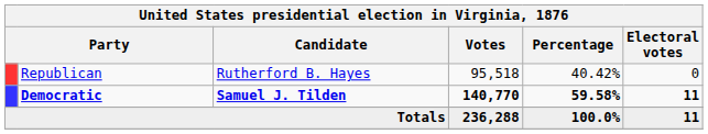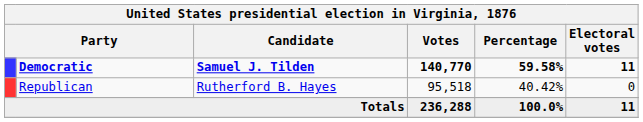 <table class="wikitable" style="font-size: 95%;">
 <tr>
 <th colspan="6">United States presidential election in Virginia, 1876</th>
 </tr>
 <tr>
 <th colspan="2" style="width: 15em">Party</th>
 <th style="width: 17em">Candidate</th>
 <th style="width: 5em">Votes</th>
 <th style="width: 7em">Percentage</th>
 <th style="width: 5em">Electoral votes</th>
 </tr>
 <tr>
+<th style="background-color:#3333FF; width: 3px"></th>
+<td style="width: 130px"><strong><a href='#'>Democratic</a></strong></td>
+<td><strong><a href='#'>Samuel J. Tilden</a></strong></td>
+<td align="right"><strong>140,770</strong></td>
+<td align="right"><strong>59.58%</strong></td>
+<td align="right"><strong>11</strong></td>
+</tr>
+<tr>
 <th style="background-color:#FF3333; width: 3px"></th>
 <td style="width: 130px"><a href='#'>Republican</a></td>
 <td><a href='#'>Rutherford B. Hayes</a></td>
 <td align="right">95,518</td>
 <td align="right">40.42%</td>
 <td align="right">0</td>
-</tr>
-<tr>
-<th style="background-color:#3333FF; width: 3px"></th>
-<td style="width: 130px"><strong><a href='#'>Democratic</a></strong></td>
-<td><strong><a href='#'>Samuel J. Tilden</a></strong></td>
-<td align="right"><strong>140,770</strong></td>
-<td align="right"><strong>59.58%</strong></td>
-<td align="right"><strong>11</strong></td>
 </tr>
 <tr>
 </tr>
 <tr bgcolor="#EEEEEE">
 <td colspan="3" align="right"><strong>Totals</strong></td>
 <td align="right"><strong>236,288</strong></td>
 <td align="right"><strong>100.0%</strong></td>
 <td align="right"><strong>11</strong></td>
 </tr>
 <tr>
 </tr>
 </table>
